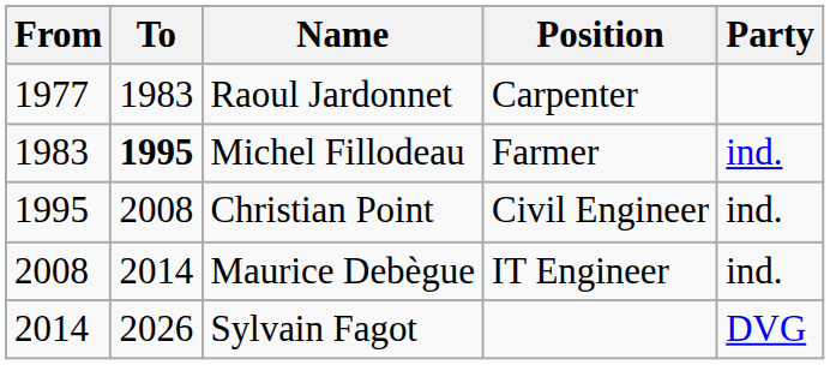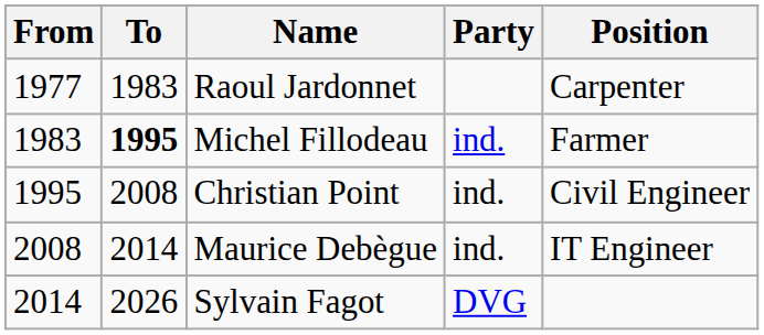 <table class="wikitable">
 <tr>
 <th>From</th>
 <th>To</th>
 <th>Name</th>
+<th>Party</th>
 <th>Position</th>
-<th>Party</th>
 </tr>
 <tr>
 <td>1977</td>
 <td>1983</td>
 <td>Raoul Jardonnet</td>
+<td></td>
 <td>Carpenter</td>
-<td></td>
 </tr>
 <tr>
 <td>1983</td>
 <td><strong>1995</strong></td>
 <td>Michel Fillodeau</td>
+<td><a href='#'>ind.</a></td>
 <td>Farmer</td>
-<td><a href='#'>ind.</a></td>
 </tr>
 <tr>
 <td>1995</td>
 <td>2008</td>
 <td>Christian Point</td>
+<td>ind.</td>
 <td>Civil Engineer</td>
-<td>ind.</td>
 </tr>
 <tr>
 <td>2008</td>
 <td>2014</td>
 <td>Maurice Debègue</td>
+<td>ind.</td>
 <td>IT Engineer</td>
-<td>ind.</td>
 </tr>
 <tr>
 <td>2014</td>
 <td>2026</td>
 <td>Sylvain Fagot</td>
+<td><a href='#'>DVG</a></td>
 <td></td>
-<td><a href='#'>DVG</a></td>
 </tr>
 </table>
